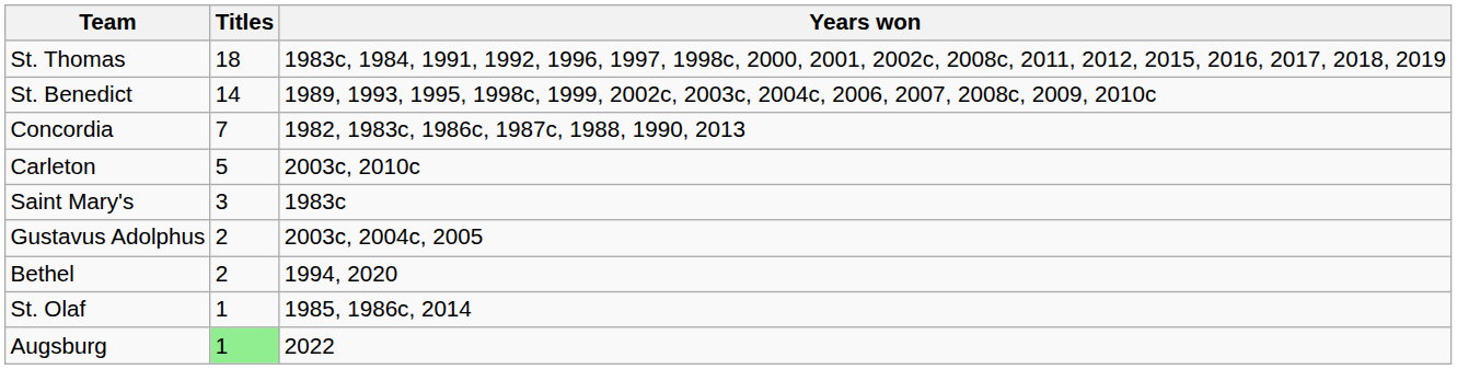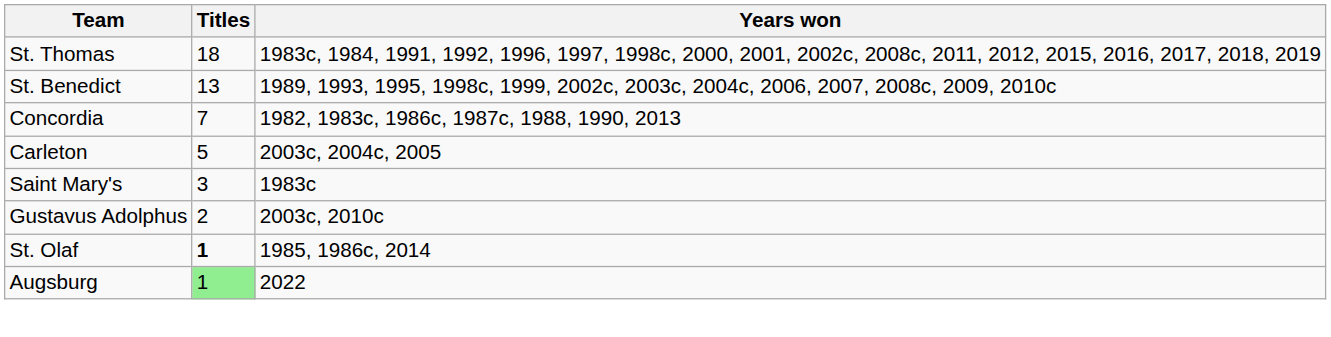 <table class="wikitable">
 <tr>
 <th>Team</th>
 <th>Titles</th>
 <th>Years  won</th>
 </tr>
 <tr>
 <td>St. Thomas</td>
 <td> 18</td>
 <td>1983c, 1984, 1991, 1992, 1996, 1997, 1998c, 2000, 2001, 2002c, 2008c, 2011, 2012, 2015, 2016, 2017, 2018, 2019</td>
 </tr>
 <tr>
 <td>St. Benedict</td>
-<td> 14</td>
+<td> 13</td>
 <td>1989, 1993, 1995, 1998c, 1999, 2002c, 2003c, 2004c, 2006, 2007, 2008c, 2009, 2010c</td>
 </tr>
 <tr>
 <td>Concordia</td>
 <td> 7</td>
 <td>1982, 1983c, 1986c, 1987c, 1988, 1990, 2013</td>
 </tr>
 <tr>
 <td>Carleton</td>
 <td> 5</td>
-<td>2003c, 2010c</td>
+<td>2003c, 2004c, 2005</td>
 </tr>
 <tr>
 <td>Saint Mary's</td>
 <td> 3</td>
 <td>1983c</td>
 </tr>
 <tr>
 <td>Gustavus Adolphus</td>
 <td> 2</td>
-<td>2003c, 2004c, 2005</td>
-</tr>
-<tr>
-<td>Bethel</td>
-<td> 2</td>
-<td>1994, 2020</td>
+<td>2003c, 2010c</td>
 </tr>
 <tr>
 <td>St. Olaf</td>
-<td> 1</td>
+<td><strong> 1</strong></td>
 <td>1985, 1986c, 2014</td>
 </tr>
 <tr>
 <td>Augsburg</td>
 <td style="background: lightgreen;"> 1</td>
 <td>2022</td>
 </tr>
 </table>
